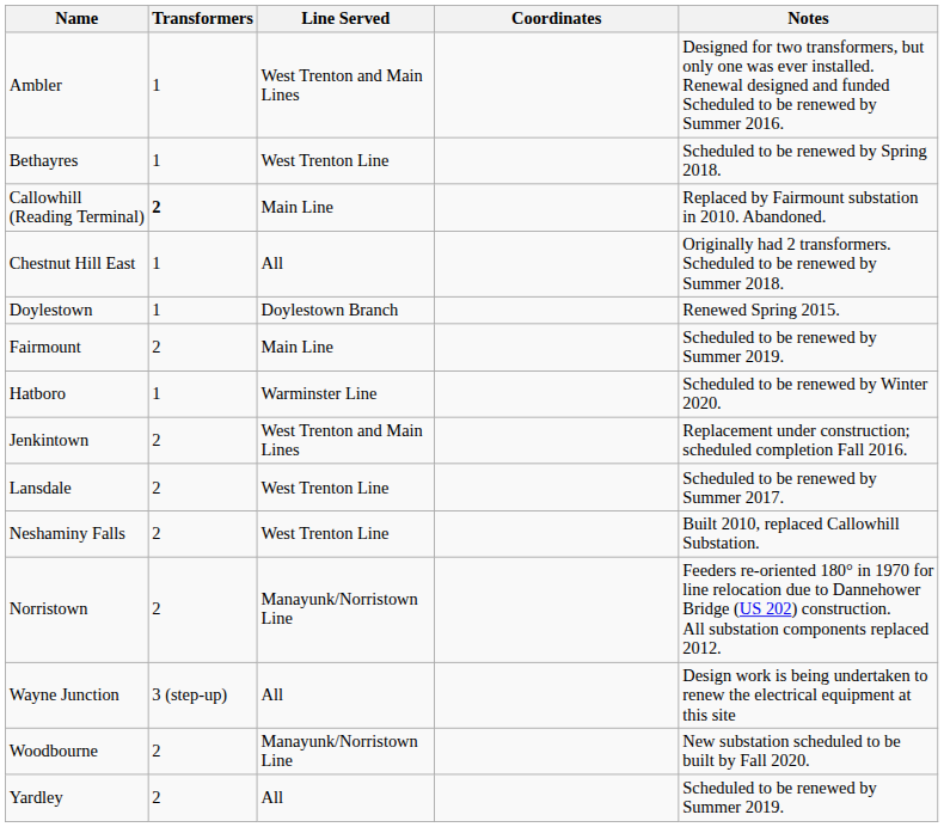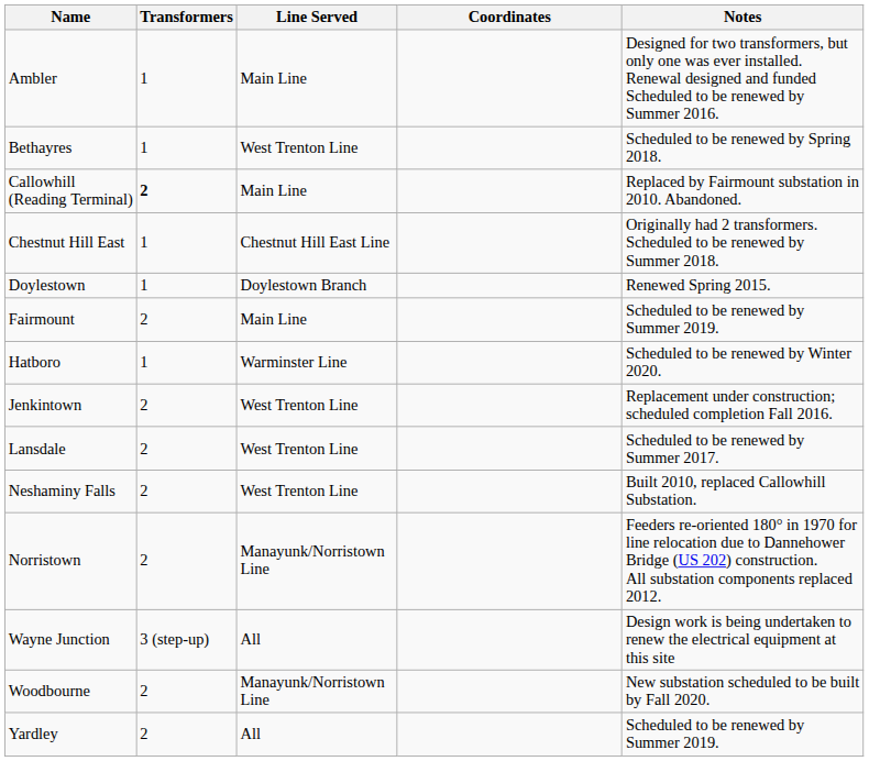 <table class="wikitable sortable">
 <tr>
 <th>Name</th>
 <th>Transformers</th>
 <th>Line Served</th>
 <th width="220">Coordinates</th>
 <th>Notes</th>
 </tr>
 <tr>
 <td>Ambler</td>
 <td>1</td>
-<td>West Trenton and Main Lines</td>
+<td>Main Line</td>
 <td></td>
 <td>Designed for two transformers, but only one was ever installed.<br>Renewal designed and funded Scheduled to be renewed by Summer 2016.</td>
 </tr>
 <tr>
 <td>Bethayres</td>
 <td>1</td>
 <td>West Trenton Line</td>
 <td></td>
 <td>Scheduled to be renewed by Spring 2018.</td>
 </tr>
 <tr>
 <td>Callowhill<br>(Reading Terminal)</td>
 <td><strong>2</strong></td>
 <td>Main Line</td>
 <td></td>
 <td>Replaced by Fairmount substation in 2010. Abandoned.</td>
 </tr>
 <tr>
 <td>Chestnut Hill East</td>
 <td>1</td>
-<td>All</td>
+<td>Chestnut Hill East Line</td>
 <td></td>
 <td>Originally had 2 transformers. Scheduled to be renewed by Summer 2018.</td>
 </tr>
 <tr>
 <td>Doylestown</td>
 <td>1</td>
 <td>Doylestown Branch</td>
 <td></td>
 <td>Renewed Spring 2015.</td>
 </tr>
 <tr>
 <td>Fairmount</td>
 <td>2</td>
 <td>Main Line</td>
 <td></td>
 <td>Scheduled to be renewed by Summer 2019.</td>
 </tr>
 <tr>
 <td>Hatboro</td>
 <td>1</td>
 <td>Warminster Line</td>
 <td></td>
 <td>Scheduled to be renewed by Winter 2020.</td>
 </tr>
 <tr>
 <td>Jenkintown</td>
 <td>2</td>
-<td>West Trenton and Main Lines</td>
+<td>West Trenton Line</td>
 <td></td>
 <td>Replacement under construction; scheduled completion Fall 2016.</td>
 </tr>
 <tr>
 <td>Lansdale</td>
 <td>2</td>
 <td>West Trenton Line</td>
 <td></td>
 <td>Scheduled to be renewed by Summer 2017.</td>
 </tr>
 <tr>
 <td>Neshaminy Falls</td>
 <td>2</td>
 <td>West Trenton Line</td>
 <td></td>
 <td>Built 2010, replaced Callowhill Substation.</td>
 </tr>
 <tr>
 <td>Norristown</td>
 <td>2</td>
 <td>Manayunk/Norristown Line</td>
 <td></td>
 <td>Feeders re-oriented 180° in 1970 for line relocation due to Dannehower Bridge (<a href='#'>US 202</a>) construction.<br>All substation components replaced 2012.</td>
 </tr>
 <tr>
 <td>Wayne Junction</td>
 <td>3 (step-up)</td>
 <td>All</td>
 <td></td>
 <td>Design work is being undertaken to renew the electrical equipment at this site </td>
 </tr>
 <tr>
 <td>Woodbourne</td>
 <td>2</td>
 <td>Manayunk/Norristown Line</td>
 <td></td>
 <td>New substation scheduled to be built by Fall 2020.</td>
 </tr>
 <tr>
 <td>Yardley</td>
 <td>2</td>
 <td>All</td>
 <td></td>
 <td>Scheduled to be renewed by Summer 2019.</td>
 </tr>
 </table>
